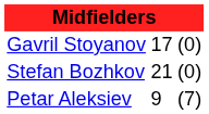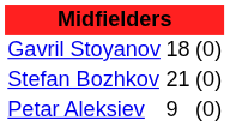 <table class="toccolours" border="0" cellpadding="2" cellspacing="0" align="left" style="margin:0.5em;">
 <tr>
 <th colspan="4" align="center" bgcolor="#FF2020"><span>Midfielders</span></th>
 </tr>
 <tr>
 <td> <a href='#'>Gavril Stoyanov</a></td>
-<td>17</td>
+<td>18</td>
 <td>(0)</td>
 </tr>
 <tr>
 <td> <a href='#'>Stefan Bozhkov</a></td>
 <td>21</td>
 <td>(0)</td>
 </tr>
 <tr>
 <td> <a href='#'>Petar Aleksiev</a></td>
 <td>9</td>
-<td>(7)</td>
+<td>(0)</td>
 </tr>
 <tr>
 </tr>
 </table>
